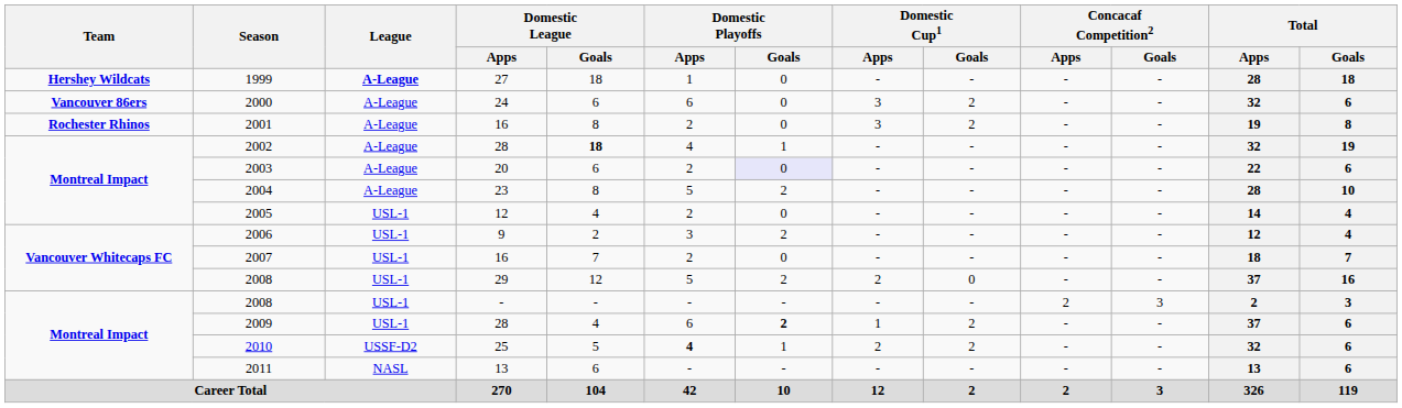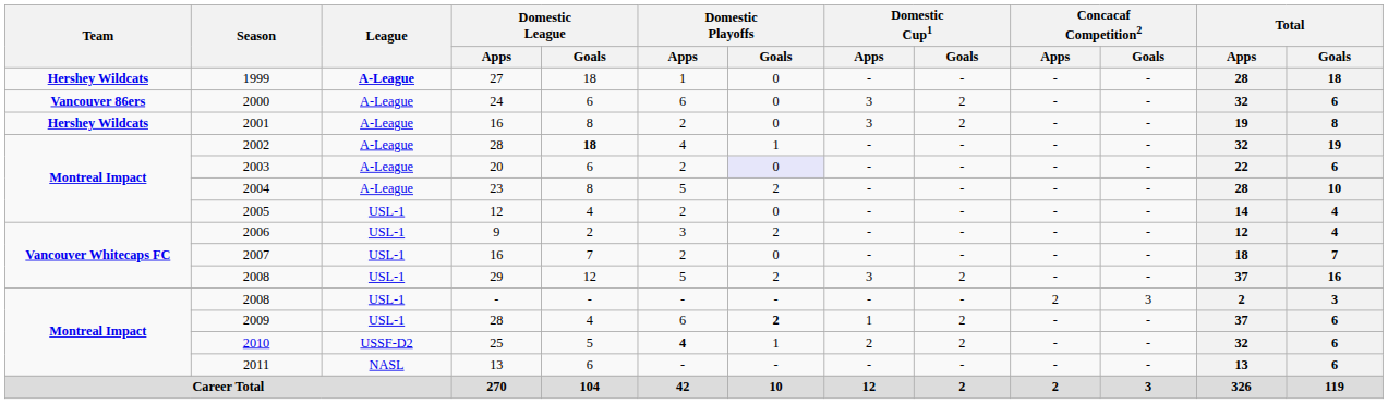 <table class="wikitable" style="font-size:90%; width:75%;">
 <tr>
 <th rowspan="2" style="width:10%;"><strong>Team</strong></th>
 <th rowspan="2" style="width:7%;"><strong>Season</strong></th>
 <th rowspan="2" style="width:7%;"><strong>League</strong></th>
 <th colspan="2" style="width:10%;">Domestic<br>League</th>
 <th colspan="2" style="width:10%;">Domestic<br>Playoffs</th>
 <th colspan="2" style="width:10%;">Domestic<br>Cup<sup>1</sup></th>
 <th colspan="2" style="width:10%;">Concacaf<br>Competition<sup>2</sup></th>
 <th colspan="2" style="width:10%;">Total</th>
 </tr>
 <tr>
 <th align=center><strong>Apps</strong></th>
 <th align=center><strong>Goals</strong></th>
 <th align=center><strong>Apps</strong></th>
 <th align=center><strong>Goals</strong></th>
 <th align=center><strong>Apps</strong></th>
 <th align=center><strong>Goals</strong></th>
 <th align=center><strong>Apps</strong></th>
 <th align=center><strong>Goals</strong></th>
 <th align=center><strong>Apps</strong></th>
 <th align=center><strong>Goals</strong></th>
 </tr>
 <tr>
 <td style="text-align:center;"><strong><a href='#'>Hershey Wildcats</a></strong></td>
 <td align=center>1999</td>
 <td align=center><strong><a href='#'>A-League</a></strong></td>
 <td align=center>27</td>
 <td align=center>18</td>
 <td align=center>1</td>
 <td align=center>0</td>
 <td align=center>-</td>
 <td align=center>-</td>
 <td align=center>-</td>
 <td align=center>-</td>
 <th align=center><strong>28</strong></th>
 <th align=center><strong>18</strong></th>
 </tr>
 <tr>
 <td style="text-align:center;"><strong><a href='#'>Vancouver 86ers</a></strong></td>
 <td align=center>2000</td>
 <td align=center><a href='#'>A-League</a></td>
 <td align=center>24</td>
 <td align=center>6</td>
 <td align=center>6</td>
 <td align=center>0</td>
 <td align=center>3</td>
 <td align=center>2</td>
 <td align=center>-</td>
 <td align=center>-</td>
 <th align=center><strong>32</strong></th>
 <th align=center><strong>6</strong></th>
 </tr>
 <tr>
-<td style="text-align:center;"><strong><a href='#'>Rochester Rhinos</a></strong></td>
+<td style="text-align:center;"><strong><a href='#'>Hershey Wildcats</a></strong></td>
 <td align=center>2001</td>
 <td align=center><a href='#'>A-League</a></td>
 <td align=center>16</td>
 <td align=center>8</td>
 <td align=center>2</td>
 <td align=center>0</td>
 <td align=center>3</td>
 <td align=center>2</td>
 <td align=center>-</td>
 <td align=center>-</td>
 <th align=center><strong>19</strong></th>
 <th align=center><strong>8</strong></th>
 </tr>
 <tr>
 <td rowspan="4" style="text-align:center;"><strong><a href='#'>Montreal Impact</a></strong></td>
 <td align=center>2002</td>
 <td align=center><a href='#'>A-League</a></td>
 <td align=center>28</td>
 <td align=center><strong>18</strong></td>
 <td align=center>4</td>
 <td align=center>1</td>
 <td align=center>-</td>
 <td align=center>-</td>
 <td align=center>-</td>
 <td align=center>-</td>
 <th align=center><strong>32</strong></th>
 <th align=center><strong>19</strong></th>
 </tr>
 <tr>
 <td align=center>2003</td>
 <td align=center><a href='#'>A-League</a></td>
 <td align=center>20</td>
 <td align=center>6</td>
 <td align=center>2</td>
 <td align=center style="background: lavender;">0</td>
 <td align=center>-</td>
 <td align=center>-</td>
 <td align=center>-</td>
 <td align=center>-</td>
 <th align=center><strong>22</strong></th>
 <th align=center><strong>6</strong></th>
 </tr>
 <tr>
 <td align=center>2004</td>
 <td align=center><a href='#'>A-League</a></td>
 <td align=center>23</td>
 <td align=center>8</td>
 <td align=center>5</td>
 <td align=center>2</td>
 <td align=center>-</td>
 <td align=center>-</td>
 <td align=center>-</td>
 <td align=center>-</td>
 <th align=center><strong>28</strong></th>
 <th align=center><strong>10</strong></th>
 </tr>
 <tr>
 <td align=center>2005</td>
 <td align=center><a href='#'>USL-1</a></td>
 <td align=center>12</td>
 <td align=center>4</td>
 <td align=center>2</td>
 <td align=center>0</td>
 <td align=center>-</td>
 <td align=center>-</td>
 <td align=center>-</td>
 <td align=center>-</td>
 <th align=center><strong>14</strong></th>
 <th align=center><strong>4</strong></th>
 </tr>
 <tr>
 <td rowspan="3" style="text-align:center;"><strong><a href='#'>Vancouver Whitecaps FC</a></strong></td>
 <td align=center>2006</td>
 <td align=center><a href='#'>USL-1</a></td>
 <td align=center>9</td>
 <td align=center>2</td>
 <td align=center>3</td>
 <td align=center>2</td>
 <td align=center>-</td>
 <td align=center>-</td>
 <td align=center>-</td>
 <td align=center>-</td>
 <th align=center><strong>12</strong></th>
 <th align=center><strong>4</strong></th>
 </tr>
 <tr>
 <td align=center>2007</td>
 <td align=center><a href='#'>USL-1</a></td>
 <td align=center>16</td>
 <td align=center>7</td>
 <td align=center>2</td>
 <td align=center>0</td>
 <td align=center>-</td>
 <td align=center>-</td>
 <td align=center>-</td>
 <td align=center>-</td>
 <th align=center><strong>18</strong></th>
 <th align=center><strong>7</strong></th>
 </tr>
 <tr>
 <td align=center>2008</td>
 <td align=center><a href='#'>USL-1</a></td>
 <td align=center>29</td>
 <td align=center>12</td>
 <td align=center>5</td>
 <td align=center>2</td>
+<td align=center>3</td>
 <td align=center>2</td>
-<td align=center>0</td>
 <td align=center>-</td>
 <td align=center>-</td>
 <th align=center><strong>37</strong></th>
 <th align=center><strong>16</strong></th>
 </tr>
 <tr>
 <td rowspan="4" style="text-align:center;"><strong><a href='#'>Montreal Impact</a></strong></td>
 <td align=center>2008</td>
 <td align=center><a href='#'>USL-1</a></td>
 <td align=center>-</td>
 <td align=center>-</td>
 <td align=center>-</td>
 <td align=center>-</td>
 <td align=center>-</td>
 <td align=center>-</td>
 <td align=center>2</td>
 <td align=center>3</td>
 <th align=center><strong>2</strong></th>
 <th align=center><strong>3</strong></th>
 </tr>
 <tr>
 <td align=center>2009</td>
 <td align=center><a href='#'>USL-1</a></td>
 <td align=center>28</td>
 <td align=center>4</td>
 <td align=center>6</td>
 <td align=center><strong>2</strong></td>
 <td align=center>1</td>
 <td align=center>2</td>
 <td align=center>-</td>
 <td align=center>-</td>
 <th align=center><strong>37</strong></th>
 <th align=center><strong>6</strong></th>
 </tr>
 <tr>
 <td align=center><a href='#'>2010</a></td>
 <td align=center><a href='#'>USSF-D2</a></td>
 <td align=center>25</td>
 <td align=center>5</td>
 <td align=center><strong>4</strong></td>
 <td align=center>1</td>
 <td align=center>2</td>
 <td align=center>2</td>
 <td align=center>-</td>
 <td align=center>-</td>
 <th align=center><strong>32</strong></th>
 <th align=center><strong>6</strong></th>
 </tr>
 <tr>
 <td align=center>2011</td>
 <td align=center><a href='#'>NASL</a></td>
 <td align=center>13</td>
 <td align=center>6</td>
 <td align=center>-</td>
 <td align=center>-</td>
 <td align=center>-</td>
 <td align=center>-</td>
 <td align=center>-</td>
 <td align=center>-</td>
 <th align=center><strong>13</strong></th>
 <th align=center><strong>6</strong></th>
 </tr>
 <tr>
 <th style="background: #DCDCDC" colspan="3"><strong>Career Total</strong></th>
 <th style="background:#dcdcdc; text-align:center;"><strong>270</strong></th>
 <th style="background:#dcdcdc; text-align:center;"><strong>104</strong></th>
 <th style="background:#dcdcdc; text-align:center;"><strong>42</strong></th>
 <th style="background:#dcdcdc; text-align:center;"><strong>10</strong></th>
 <th style="background:#dcdcdc; text-align:center;"><strong>12</strong></th>
 <th style="background:#dcdcdc; text-align:center;"><strong>2</strong></th>
 <th style="background:#dcdcdc; text-align:center;"><strong>2</strong></th>
 <th style="background:#dcdcdc; text-align:center;"><strong>3</strong></th>
 <th style="background:#dcdcdc; text-align:center;"><strong>326</strong></th>
 <th style="background:#dcdcdc; text-align:center;"><strong>119</strong></th>
 </tr>
 </table>
